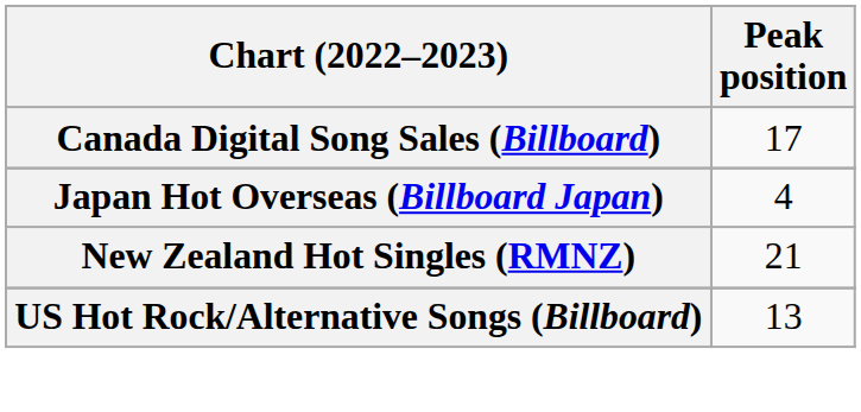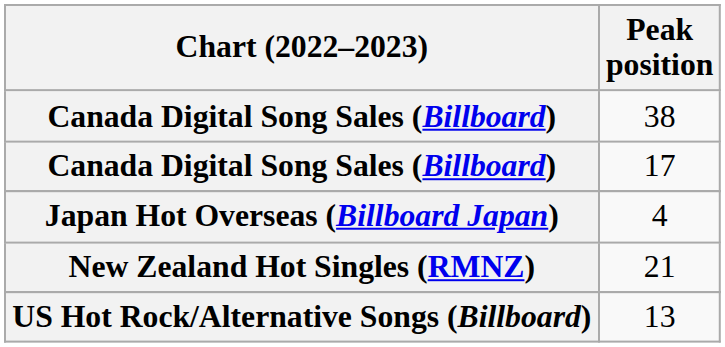 <table class="wikitable sortable plainrowheaders" style="text-align:center">
 <tr>
 <th scope="col">Chart (2022–2023)</th>
 <th scope="col">Peak<br>position</th>
+</tr>
+<tr>
+<th scope="row">Canada Digital Song Sales (<em><a href='#'>Billboard</a></em>)</th>
+<td>38</td>
 </tr>
 <tr>
 <th scope="row">Canada Digital Song Sales (<em><a href='#'>Billboard</a></em>)<br></th>
 <td>17</td>
 </tr>
 <tr>
 </tr>
 <tr>
 </tr>
 <tr>
 <th scope="row">Japan Hot Overseas (<em><a href='#'>Billboard Japan</a></em>)</th>
 <td>4</td>
 </tr>
 <tr>
 <th scope="row">New Zealand Hot Singles (<a href='#'>RMNZ</a>)</th>
 <td>21</td>
 </tr>
 <tr>
 </tr>
 <tr>
 </tr>
 <tr>
 </tr>
 <tr>
 </tr>
 <tr>
 <th scope="row">US Hot Rock/Alternative Songs (<em>Billboard</em>)<br></th>
 <td>13</td>
 </tr>
 </table>
